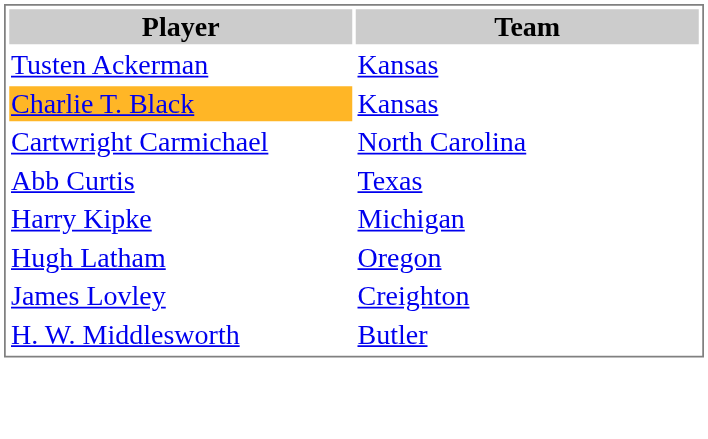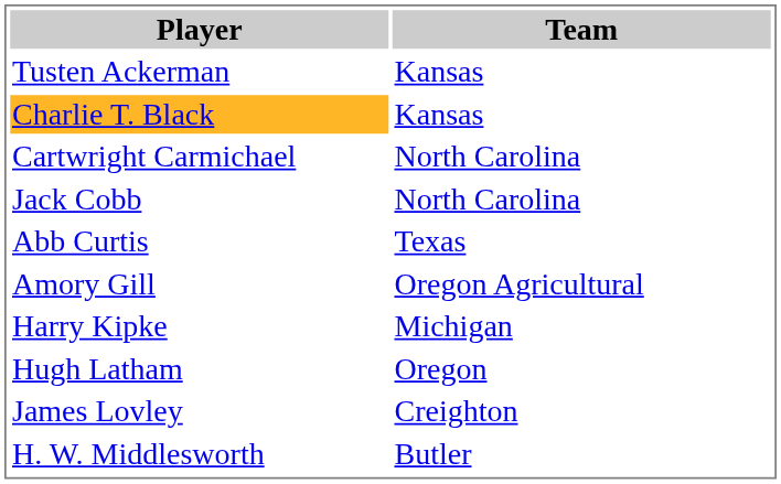 <table style="width:400px;border:1px solid gray">
 <tr>
 <th style="background:#CCCCCC;width:50%">Player</th>
 <th style="background:#CCCCCC;width:50%">Team</th>
 </tr>
 <tr>
 <td><a href='#'>Tusten Ackerman</a></td>
 <td><a href='#'>Kansas</a></td>
 </tr>
 <tr>
 <td style="background-color:#ffb626"><a href='#'>Charlie T. Black</a></td>
 <td><a href='#'>Kansas</a></td>
 </tr>
 <tr>
 <td><a href='#'>Cartwright Carmichael</a></td>
 <td><a href='#'>North Carolina</a></td>
 </tr>
 <tr>
+<td><a href='#'>Jack Cobb</a></td>
+<td><a href='#'>North Carolina</a></td>
+</tr>
+<tr>
 <td><a href='#'>Abb Curtis</a></td>
 <td><a href='#'>Texas</a></td>
+</tr>
+<tr>
+<td><a href='#'>Amory Gill</a></td>
+<td><a href='#'>Oregon Agricultural</a></td>
 </tr>
 <tr>
 <td><a href='#'>Harry Kipke</a></td>
 <td><a href='#'>Michigan</a></td>
 </tr>
 <tr>
 <td><a href='#'>Hugh Latham</a></td>
 <td><a href='#'>Oregon</a></td>
 </tr>
 <tr>
 <td><a href='#'>James Lovley</a></td>
 <td><a href='#'>Creighton</a></td>
 </tr>
 <tr>
 <td><a href='#'>H. W. Middlesworth</a></td>
 <td><a href='#'>Butler</a></td>
 </tr>
 </table>
